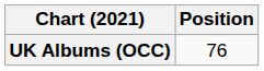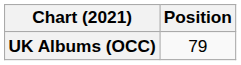 <table class="wikitable plainrowheaders" style="text-align:center">
 <tr>
 <th scope="col">Chart (2021)</th>
 <th scope="col">Position</th>
 </tr>
 <tr>
 <th scope="row">UK Albums (OCC)</th>
-<td>76</td>
+<td>79</td>
 </tr>
 </table>
